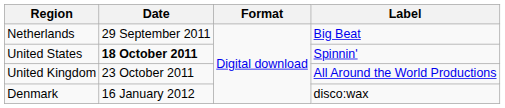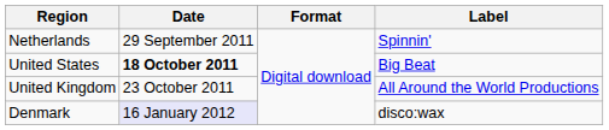 <table class=wikitable>
 <tr>
 <th>Region</th>
 <th>Date</th>
 <th>Format</th>
 <th>Label</th>
 </tr>
 <tr>
 <td>Netherlands</td>
 <td>29 September 2011</td>
 <td rowspan="4"><a href='#'>Digital download</a></td>
-<td><a href='#'>Big Beat</a></td>
+<td><a href='#'>Spinnin'</a></td>
 </tr>
 <tr>
 <td>United States</td>
 <td><strong>18 October 2011</strong></td>
-<td><a href='#'>Spinnin'</a></td>
+<td><a href='#'>Big Beat</a></td>
 </tr>
 <tr>
 <td>United Kingdom</td>
 <td>23 October 2011</td>
 <td><a href='#'>All Around the World Productions</a></td>
 </tr>
 <tr>
 <td>Denmark</td>
-<td>16 January 2012</td>
+<td style="background: lavender;">16 January 2012</td>
 <td>disco:wax</td>
 </tr>
 </table>
